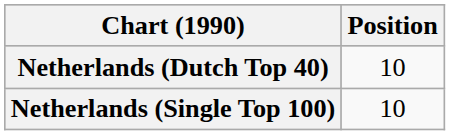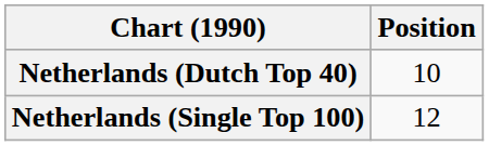 <table class="wikitable plainrowheaders">
 <tr>
 <th align="left">Chart (1990)</th>
 <th style="text-align:center;">Position</th>
 </tr>
 <tr>
 <th scope="row">Netherlands (Dutch Top 40)</th>
 <td style="text-align:center;">10</td>
 </tr>
 <tr>
 <th scope="row">Netherlands (Single Top 100)</th>
-<td style="text-align:center;">10</td>
+<td style="text-align:center;">12</td>
 </tr>
 </table>
